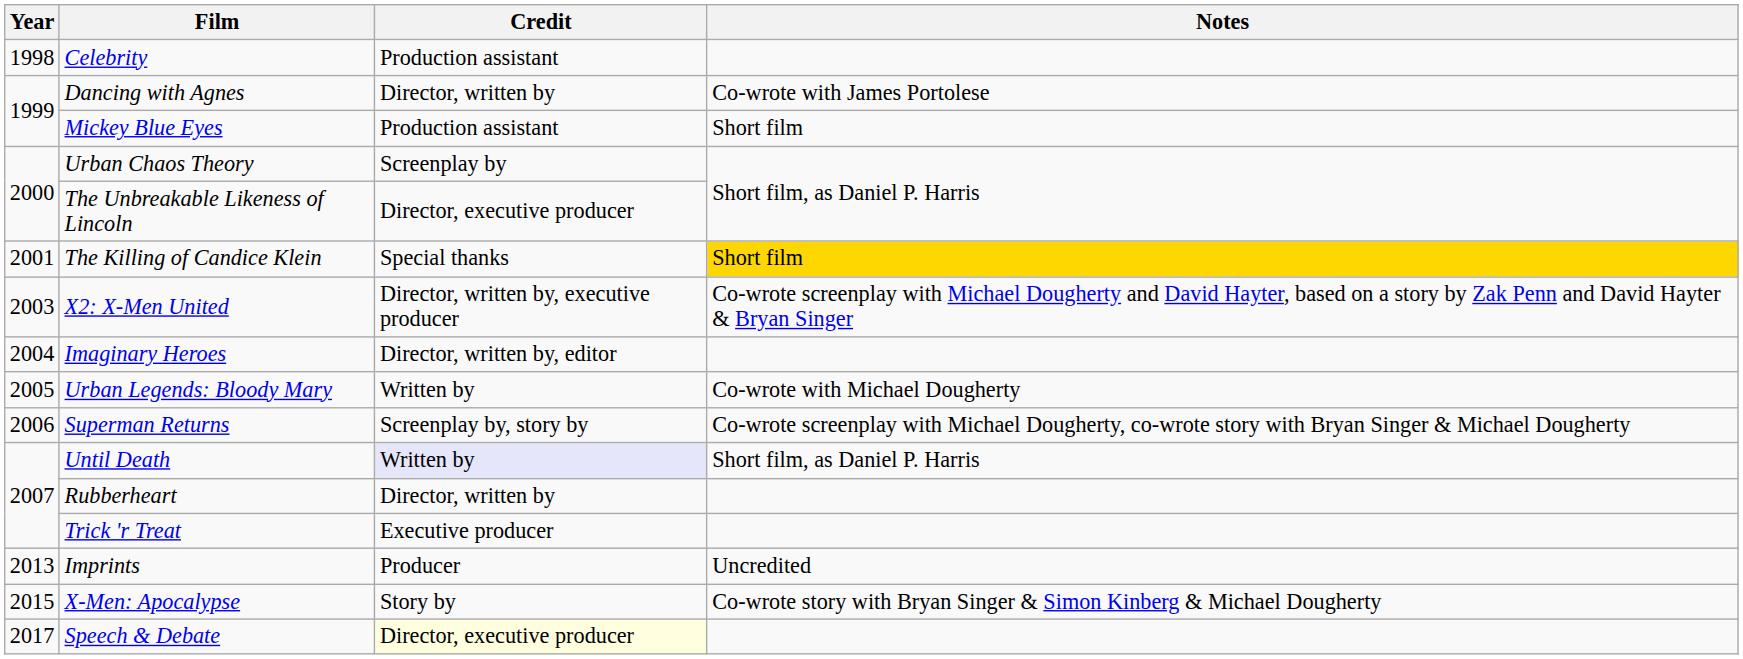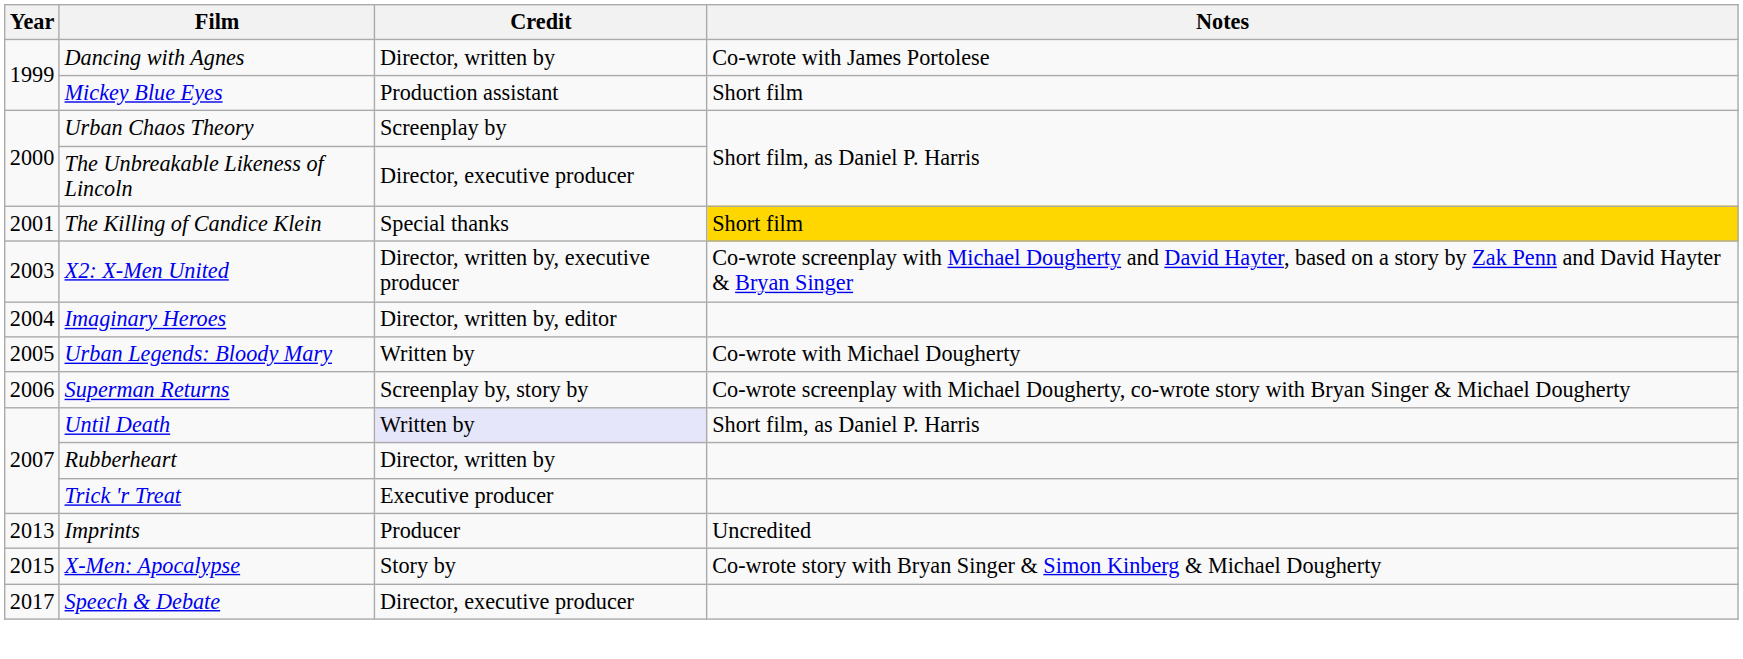 <table class="wikitable">
 <tr>
 <th>Year</th>
 <th>Film</th>
 <th>Credit</th>
 <th>Notes</th>
-</tr>
-<tr>
-<td>1998</td>
-<td><em><a href='#'>Celebrity</a></em></td>
-<td>Production assistant</td>
-<td></td>
 </tr>
 <tr>
 <td rowspan="2">1999</td>
 <td><em>Dancing with Agnes</em></td>
 <td>Director, written by</td>
 <td>Co-wrote with James Portolese</td>
 </tr>
 <tr>
 <td><em><a href='#'>Mickey Blue Eyes</a></em></td>
 <td>Production assistant</td>
 <td>Short film</td>
 </tr>
 <tr>
 <td rowspan="2">2000</td>
 <td><em>Urban Chaos Theory</em></td>
 <td>Screenplay by</td>
 <td rowspan="2">Short film, as Daniel P. Harris</td>
 </tr>
 <tr>
 <td><em>The Unbreakable Likeness of Lincoln</em></td>
 <td>Director, executive producer</td>
 </tr>
 <tr>
 <td>2001</td>
 <td><em>The Killing of Candice Klein</em></td>
 <td>Special thanks</td>
 <td style="background: gold;">Short film</td>
 </tr>
 <tr>
 <td>2003</td>
 <td><em><a href='#'>X2: X-Men United</a></em></td>
 <td>Director, written by, executive producer</td>
 <td>Co-wrote screenplay with <a href='#'>Michael Dougherty</a> and <a href='#'>David Hayter</a>, based on a story by <a href='#'>Zak Penn</a> and David Hayter & <a href='#'>Bryan Singer</a></td>
 </tr>
 <tr>
 <td>2004</td>
 <td><em><a href='#'>Imaginary Heroes</a></em></td>
 <td>Director, written by, editor</td>
 <td></td>
 </tr>
 <tr>
 <td>2005</td>
 <td><em><a href='#'>Urban Legends: Bloody Mary</a></em></td>
 <td>Written by</td>
 <td>Co-wrote with Michael Dougherty</td>
 </tr>
 <tr>
 <td>2006</td>
 <td><em><a href='#'>Superman Returns</a></em></td>
 <td>Screenplay by, story by</td>
 <td>Co-wrote screenplay with Michael Dougherty, co-wrote story with Bryan Singer & Michael Dougherty</td>
 </tr>
 <tr>
 <td rowspan="3">2007</td>
 <td><em><a href='#'>Until Death</a></em></td>
 <td style="background: lavender;">Written by</td>
 <td>Short film, as Daniel P. Harris</td>
 </tr>
 <tr>
 <td><em>Rubberheart</em></td>
 <td>Director, written by</td>
 <td></td>
 </tr>
 <tr>
 <td><em><a href='#'>Trick 'r Treat</a></em></td>
 <td>Executive producer</td>
 <td></td>
 </tr>
 <tr>
 <td>2013</td>
 <td><em>Imprints</em></td>
 <td>Producer</td>
 <td>Uncredited</td>
 </tr>
 <tr>
 <td>2015</td>
 <td><em><a href='#'>X-Men: Apocalypse</a></em></td>
 <td>Story by</td>
 <td>Co-wrote story with Bryan Singer & <a href='#'>Simon Kinberg</a> & Michael Dougherty</td>
 </tr>
 <tr>
 <td>2017</td>
 <td><em><a href='#'>Speech & Debate</a></em></td>
-<td style="background: lightyellow;">Director, executive producer</td>
+<td>Director, executive producer</td>
 <td></td>
 </tr>
 </table>
